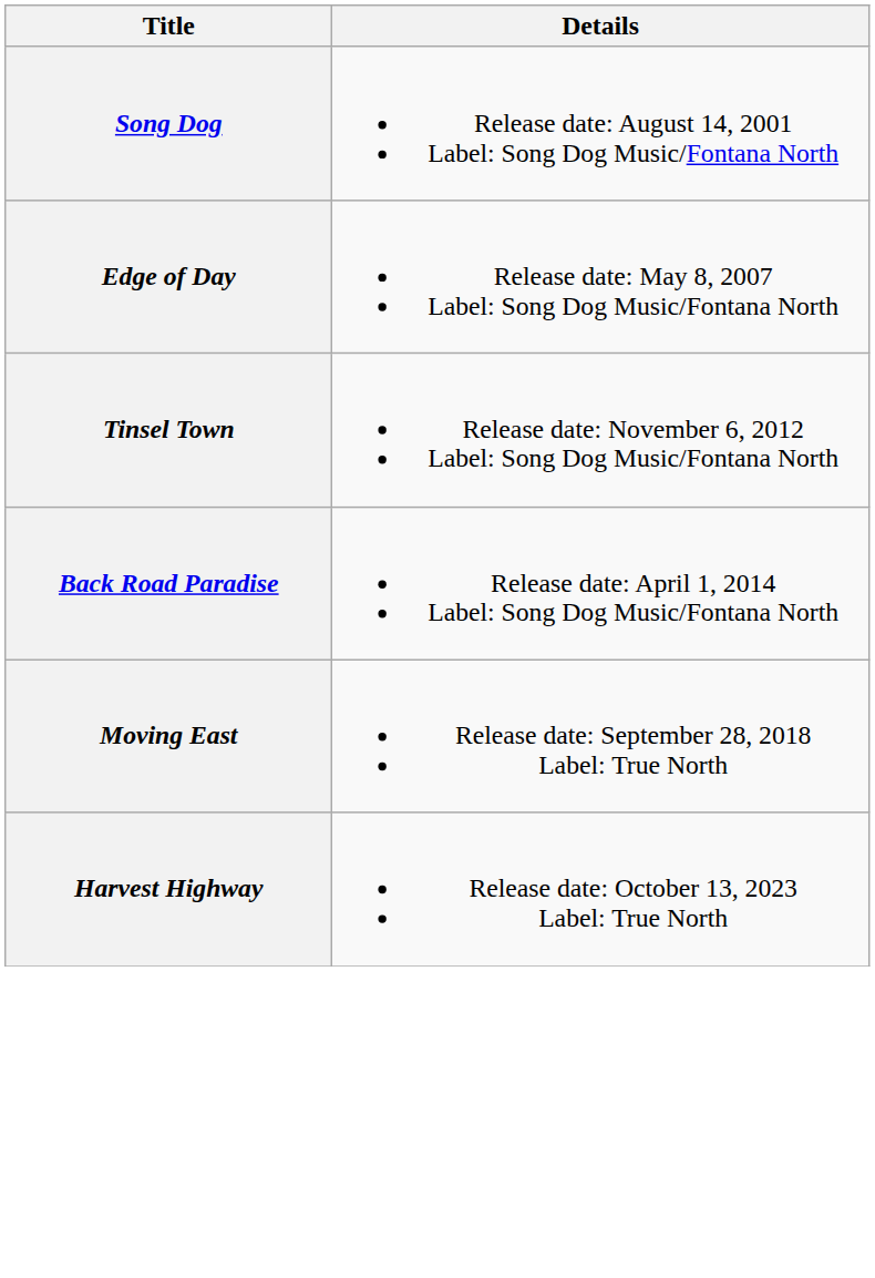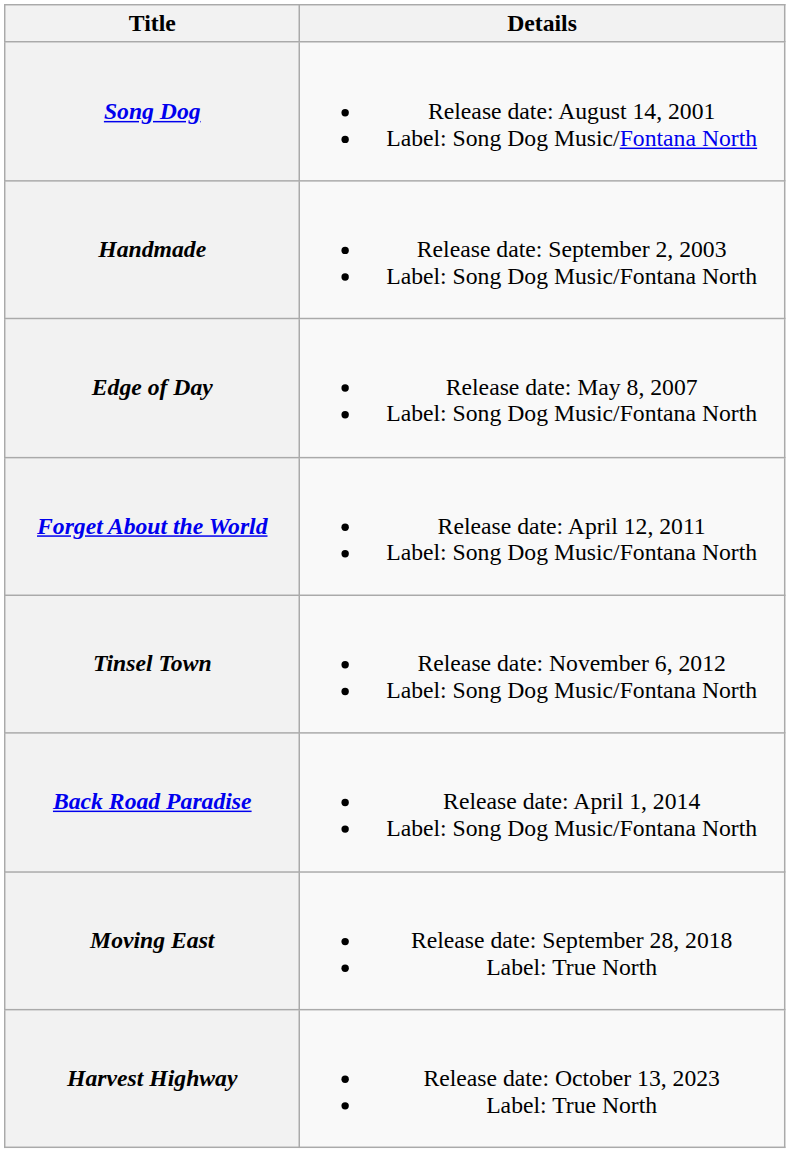 <table class="wikitable plainrowheaders" style="text-align:center;">
 <tr>
 <th style="width:12em;">Title</th>
 <th style="width:20em;">Details</th>
 </tr>
 <tr>
 <th scope="row"><em><a href='#'>Song Dog</a></em></th>
 <td><br><ul><li>Release date: August 14, 2001</li><li>Label: Song Dog Music/<a href='#'>Fontana North</a></li></ul></td>
 </tr>
 <tr>
+<th scope="row"><em>Handmade</em></th>
+<td><br><ul><li>Release date: September 2, 2003</li><li>Label: Song Dog Music/Fontana North</li></ul></td>
+</tr>
+<tr>
 <th scope="row"><em>Edge of Day</em></th>
 <td><br><ul><li>Release date: May 8, 2007</li><li>Label: Song Dog Music/Fontana North</li></ul></td>
+</tr>
+<tr>
+<th scope="row"><em><a href='#'>Forget About the World</a></em></th>
+<td><br><ul><li>Release date: April 12, 2011</li><li>Label: Song Dog Music/Fontana North</li></ul></td>
 </tr>
 <tr>
 <th scope="row"><em>Tinsel Town</em></th>
 <td><br><ul><li>Release date: November 6, 2012</li><li>Label: Song Dog Music/Fontana North</li></ul></td>
 </tr>
 <tr>
 <th scope="row"><em><a href='#'>Back Road Paradise</a></em></th>
 <td><br><ul><li>Release date: April 1, 2014</li><li>Label: Song Dog Music/Fontana North</li></ul></td>
 </tr>
 <tr>
 <th scope="row"><em>Moving East</em></th>
 <td><br><ul><li>Release date: September 28, 2018</li><li>Label: True North</li></ul></td>
 </tr>
 <tr>
 <th scope="row"><em>Harvest Highway</em></th>
 <td><br><ul><li>Release date: October 13, 2023</li><li>Label: True North</li></ul></td>
 </tr>
 </table>
